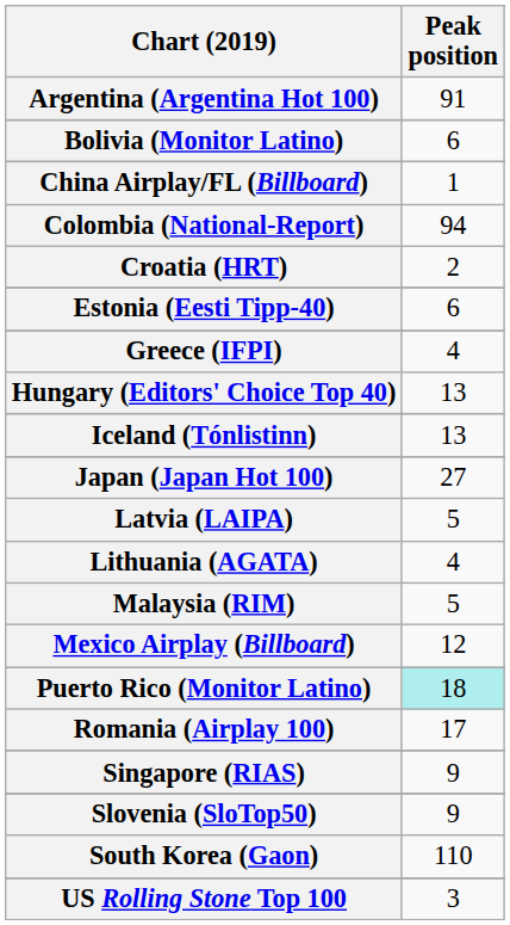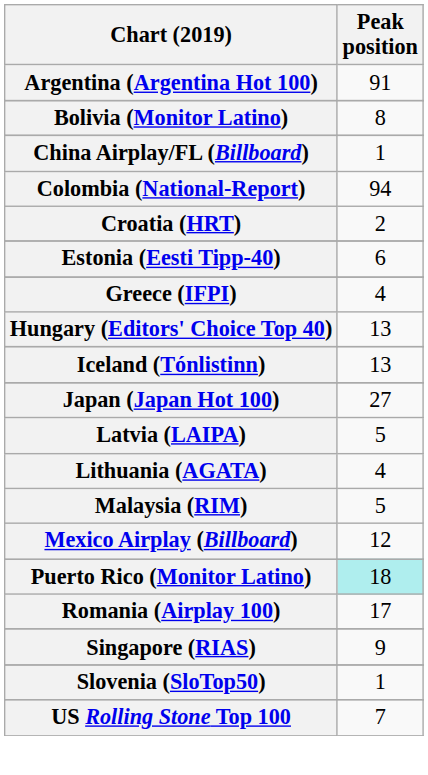 <table class="wikitable sortable plainrowheaders" style="text-align:center">
 <tr>
 <th scope="col">Chart (2019)</th>
 <th scope="col">Peak<br>position</th>
 </tr>
 <tr>
 <th scope="row">Argentina (<a href='#'>Argentina Hot 100</a>)</th>
 <td>91</td>
 </tr>
 <tr>
 </tr>
 <tr>
 </tr>
 <tr>
 </tr>
 <tr>
 </tr>
 <tr>
 <th scope="row">Bolivia (<a href='#'>Monitor Latino</a>)</th>
-<td>6</td>
+<td>8</td>
 </tr>
 <tr>
 </tr>
 <tr>
 <th scope="row">China Airplay/FL (<em><a href='#'>Billboard</a></em>)</th>
 <td>1</td>
 </tr>
 <tr>
 <th scope="row">Colombia (<a href='#'>National-Report</a>)</th>
 <td>94</td>
 </tr>
 <tr>
 <th scope="row">Croatia (<a href='#'>HRT</a>)</th>
 <td>2</td>
 </tr>
 <tr>
 </tr>
 <tr>
 </tr>
 <tr>
 </tr>
 <tr>
 <th scope="row">Estonia (<a href='#'>Eesti Tipp-40</a>)</th>
 <td>6</td>
 </tr>
 <tr>
 </tr>
 <tr>
 </tr>
 <tr>
 </tr>
 <tr>
 <th scope="row">Greece (<a href='#'>IFPI</a>)</th>
 <td>4</td>
 </tr>
 <tr>
 <th scope="row">Hungary (<a href='#'>Editors' Choice Top 40</a>)</th>
 <td>13</td>
 </tr>
 <tr>
 </tr>
 <tr>
 </tr>
 <tr>
 <th scope="row">Iceland (<a href='#'>Tónlistinn</a>)</th>
 <td>13</td>
 </tr>
 <tr>
 </tr>
 <tr>
 </tr>
 <tr>
 <th scope="row">Japan (<a href='#'>Japan Hot 100</a>)</th>
 <td>27</td>
 </tr>
 <tr>
 <th scope="row">Latvia (<a href='#'>LAIPA</a>)</th>
 <td>5</td>
 </tr>
 <tr>
 <th scope="row">Lithuania (<a href='#'>AGATA</a>)</th>
 <td>4</td>
 </tr>
 <tr>
 <th scope="row">Malaysia (<a href='#'>RIM</a>)</th>
 <td>5</td>
 </tr>
 <tr>
 <th scope="row"><a href='#'>Mexico Airplay</a> (<em><a href='#'>Billboard</a></em>)</th>
 <td>12</td>
 </tr>
 <tr>
 </tr>
 <tr>
 </tr>
 <tr>
 </tr>
 <tr>
 </tr>
 <tr>
 </tr>
 <tr>
 </tr>
 <tr>
 <th scope="row">Puerto Rico (<a href='#'>Monitor Latino</a>)</th>
 <td style="background: paleturquoise;">18</td>
 </tr>
 <tr>
 <th scope="row">Romania (<a href='#'>Airplay 100</a>)</th>
 <td>17</td>
 </tr>
 <tr>
 </tr>
 <tr>
 <th scope="row">Singapore (<a href='#'>RIAS</a>)</th>
 <td>9</td>
 </tr>
 <tr>
 </tr>
 <tr>
 </tr>
 <tr>
 <th scope="row">Slovenia (<a href='#'>SloTop50</a>)</th>
-<td>9</td>
-</tr>
-<tr>
-<th scope="row">South Korea (<a href='#'>Gaon</a>)</th>
-<td>110</td>
+<td>1</td>
 </tr>
 <tr>
 </tr>
 <tr>
 </tr>
 <tr>
 </tr>
 <tr>
 </tr>
 <tr>
 </tr>
 <tr>
 </tr>
 <tr>
 </tr>
 <tr>
 </tr>
 <tr>
 </tr>
 <tr>
 </tr>
 <tr>
 <th scope="row">US <a href='#'><em>Rolling Stone</em> Top 100</a></th>
-<td>3</td>
+<td>7</td>
 </tr>
 </table>
